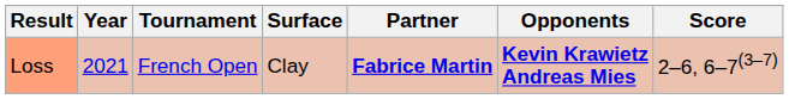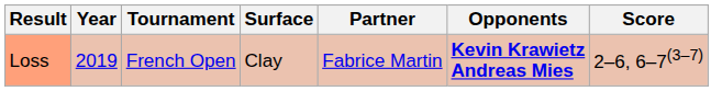 <table class="sortable wikitable">
 <tr>
 <th>Result</th>
 <th>Year</th>
 <th>Tournament</th>
 <th>Surface</th>
 <th>Partner</th>
 <th>Opponents</th>
 <th class="unsortable">Score</th>
 </tr>
 <tr bgcolor=ebc2af>
 <td bgcolor=FFA07A>Loss</td>
-<td><a href='#'>2021</a></td>
+<td><a href='#'>2019</a></td>
 <td><a href='#'>French Open</a></td>
 <td>Clay</td>
-<td><strong> <a href='#'>Fabrice Martin</a></strong></td>
+<td> <a href='#'>Fabrice Martin</a></td>
 <td><strong> <a href='#'>Kevin Krawietz</a><br> <a href='#'>Andreas Mies</a></strong></td>
 <td>2–6, 6–7<sup>(3–7)</sup></td>
 </tr>
 </table>
